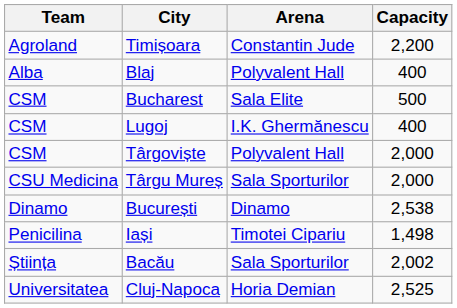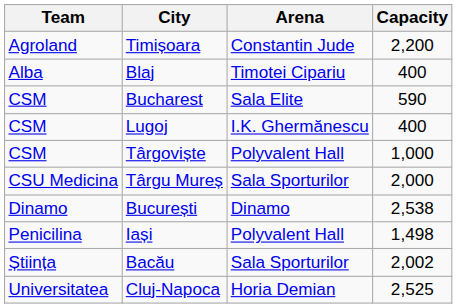 <table class="wikitable sortable">
 <tr>
 <th>Team</th>
 <th>City</th>
 <th>Arena</th>
 <th>Capacity</th>
 </tr>
 <tr>
 <td><a href='#'>Agroland</a></td>
 <td><a href='#'>Timișoara</a></td>
 <td><a href='#'>Constantin Jude</a></td>
 <td style="text-align:center;">2,200</td>
 </tr>
 <tr>
 <td><a href='#'>Alba</a></td>
 <td><a href='#'>Blaj</a></td>
-<td><a href='#'>Polyvalent Hall</a></td>
+<td><a href='#'>Timotei Cipariu</a></td>
 <td style="text-align:center;">400</td>
 </tr>
 <tr>
 <td><a href='#'>CSM</a></td>
 <td><a href='#'>Bucharest</a></td>
 <td><a href='#'>Sala Elite</a></td>
-<td style="text-align:center;">500</td>
+<td style="text-align:center;">590</td>
 </tr>
 <tr>
 <td><a href='#'>CSM</a></td>
 <td><a href='#'>Lugoj</a></td>
 <td><a href='#'>I.K. Ghermănescu</a></td>
 <td style="text-align:center;">400</td>
 </tr>
 <tr>
 <td><a href='#'>CSM</a></td>
 <td><a href='#'>Târgoviște</a></td>
 <td><a href='#'>Polyvalent Hall</a></td>
-<td style="text-align:center;">2,000</td>
+<td style="text-align:center;">1,000</td>
 </tr>
 <tr>
 <td><a href='#'>CSU Medicina</a></td>
 <td><a href='#'>Târgu Mureș</a></td>
 <td><a href='#'>Sala Sporturilor</a></td>
 <td style="text-align:center;">2,000</td>
 </tr>
 <tr>
 <td><a href='#'>Dinamo</a></td>
 <td><a href='#'>București</a></td>
 <td><a href='#'>Dinamo</a></td>
 <td style="text-align:center;">2,538</td>
 </tr>
 <tr>
 <td><a href='#'>Penicilina</a></td>
 <td><a href='#'>Iași</a></td>
-<td><a href='#'>Timotei Cipariu</a></td>
+<td><a href='#'>Polyvalent Hall</a></td>
 <td style="text-align:center;">1,498</td>
 </tr>
 <tr>
 <td><a href='#'>Știința</a></td>
 <td><a href='#'>Bacău</a></td>
 <td><a href='#'>Sala Sporturilor</a></td>
 <td style="text-align:center;">2,002</td>
 </tr>
 <tr>
 <td><a href='#'>Universitatea</a></td>
 <td><a href='#'>Cluj-Napoca</a></td>
 <td><a href='#'>Horia Demian</a></td>
 <td style="text-align:center;">2,525</td>
 </tr>
 </table>
